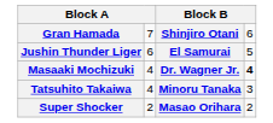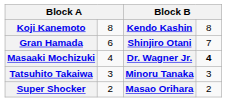 <table class="wikitable" style="margin: 1em auto 1em auto;text-align:center">
 <tr>
 <th colspan="2">Block A</th>
 <th colspan="2">Block B</th>
 </tr>
 <tr>
-<th><a href='#'>Gran Hamada</a></th>
-<td>7</td>
-<th><a href='#'>Shinjiro Otani</a></th>
-<td>6</td>
+<th><a href='#'>Koji Kanemoto</a></th>
+<td style="width:35px">8</td>
+<th><a href='#'>Kendo Kashin</a></th>
+<td style="width:35px">8</td>
 </tr>
 <tr>
-<th><a href='#'>Jushin Thunder Liger</a></th>
+<th><a href='#'>Gran Hamada</a></th>
 <td>6</td>
-<th><a href='#'>El Samurai</a></th>
-<td>5</td>
+<th><a href='#'>Shinjiro Otani</a></th>
+<td>7</td>
 </tr>
 <tr>
 <th><a href='#'>Masaaki Mochizuki</a></th>
 <td>4</td>
 <th><a href='#'>Dr. Wagner Jr.</a></th>
 <td><strong>4</strong></td>
 </tr>
 <tr>
 <th><a href='#'>Tatsuhito Takaiwa</a></th>
-<td>4</td>
+<td>3</td>
 <th><a href='#'>Minoru Tanaka</a></th>
 <td>3</td>
 </tr>
 <tr>
 <th><a href='#'>Super Shocker</a></th>
 <td>2</td>
 <th><a href='#'>Masao Orihara</a></th>
 <td>2</td>
 </tr>
 </table>
